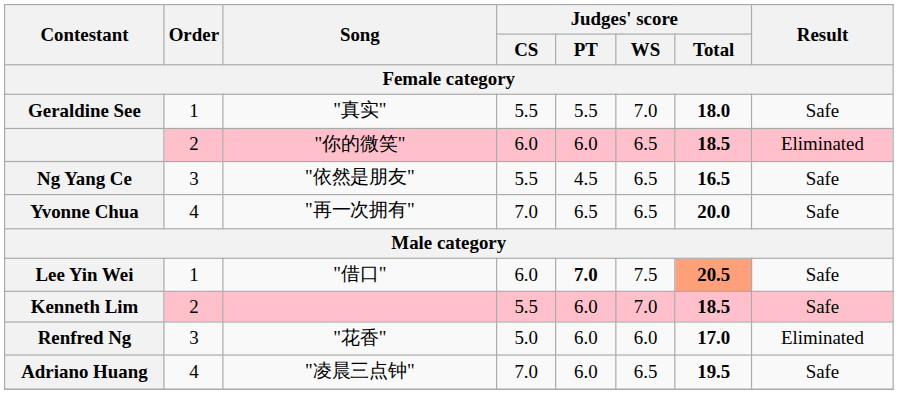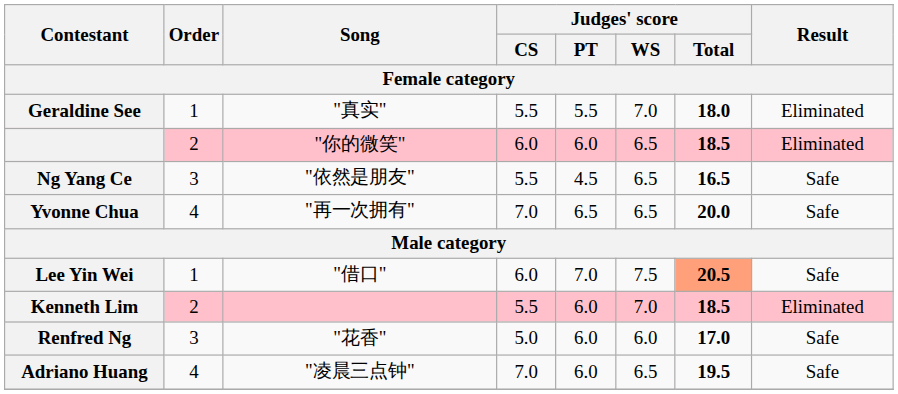 <table class="wikitable plainrowheaders" style="text-align:center;">
 <tr>
 <th rowspan=2 scope="col" style="width:8em;">Contestant</th>
 <th rowspan=2 scope="col">Order</th>
 <th rowspan=2 scope="col" style="width:14em;">Song</th>
 <th colspan=4 scope="col">Judges' score</th>
 <th rowspan=2 scope="col" style="width:7em;">Result</th>
 </tr>
 <tr>
 <th style="width:2.7em;">CS</th>
 <th style="width:2.7em;">PT</th>
 <th style="width:2.7em;">WS</th>
 <th style="width:3.6em;">Total</th>
 </tr>
 <tr>
 <th colspan=8>Female category</th>
 </tr>
 <tr>
 <th scope="row">Geraldine See</th>
 <td>1</td>
 <td>"真实"</td>
 <td>5.5</td>
 <td>5.5</td>
 <td>7.0</td>
 <td><strong>18.0</strong></td>
-<td>Safe</td>
+<td>Eliminated</td>
 </tr>
 <tr style="background:pink;">
 <th scope="row"></th>
 <td>2</td>
 <td>"你的微笑"</td>
 <td>6.0</td>
 <td>6.0</td>
 <td>6.5</td>
 <td><strong>18.5</strong></td>
 <td>Eliminated</td>
 </tr>
 <tr>
 <th scope="row">Ng Yang Ce</th>
 <td>3</td>
 <td>"依然是朋友"</td>
 <td>5.5</td>
 <td>4.5</td>
 <td>6.5</td>
 <td><strong>16.5</strong></td>
 <td>Safe</td>
 </tr>
 <tr>
 <th scope="row">Yvonne Chua</th>
 <td>4</td>
 <td>"再一次拥有"</td>
 <td>7.0</td>
 <td>6.5</td>
 <td>6.5</td>
 <td><strong>20.0</strong></td>
 <td>Safe</td>
 </tr>
 <tr>
 <th colspan=8>Male category</th>
 </tr>
 <tr>
 <th scope="row">Lee Yin Wei</th>
 <td>1</td>
 <td>"借口"</td>
 <td>6.0</td>
-<td><strong>7.0</strong></td>
+<td>7.0</td>
 <td>7.5</td>
 <td style="background: lightsalmon;"><strong>20.5</strong></td>
 <td>Safe</td>
 </tr>
 <tr style="background:pink;">
 <th scope="row">Kenneth Lim</th>
 <td>2</td>
 <td></td>
 <td>5.5</td>
 <td>6.0</td>
 <td>7.0</td>
 <td><strong>18.5</strong></td>
-<td>Safe</td>
+<td>Eliminated</td>
 </tr>
 <tr>
 <th scope="row">Renfred Ng</th>
 <td>3</td>
 <td>"花香"</td>
 <td>5.0</td>
 <td>6.0</td>
 <td>6.0</td>
 <td><strong>17.0</strong></td>
-<td>Eliminated</td>
+<td>Safe</td>
 </tr>
 <tr>
 <th scope="row">Adriano Huang</th>
 <td>4</td>
 <td>"凌晨三点钟"</td>
 <td>7.0</td>
 <td>6.0</td>
 <td>6.5</td>
 <td><strong>19.5</strong></td>
 <td>Safe</td>
 </tr>
 <tr>
 </tr>
 </table>
